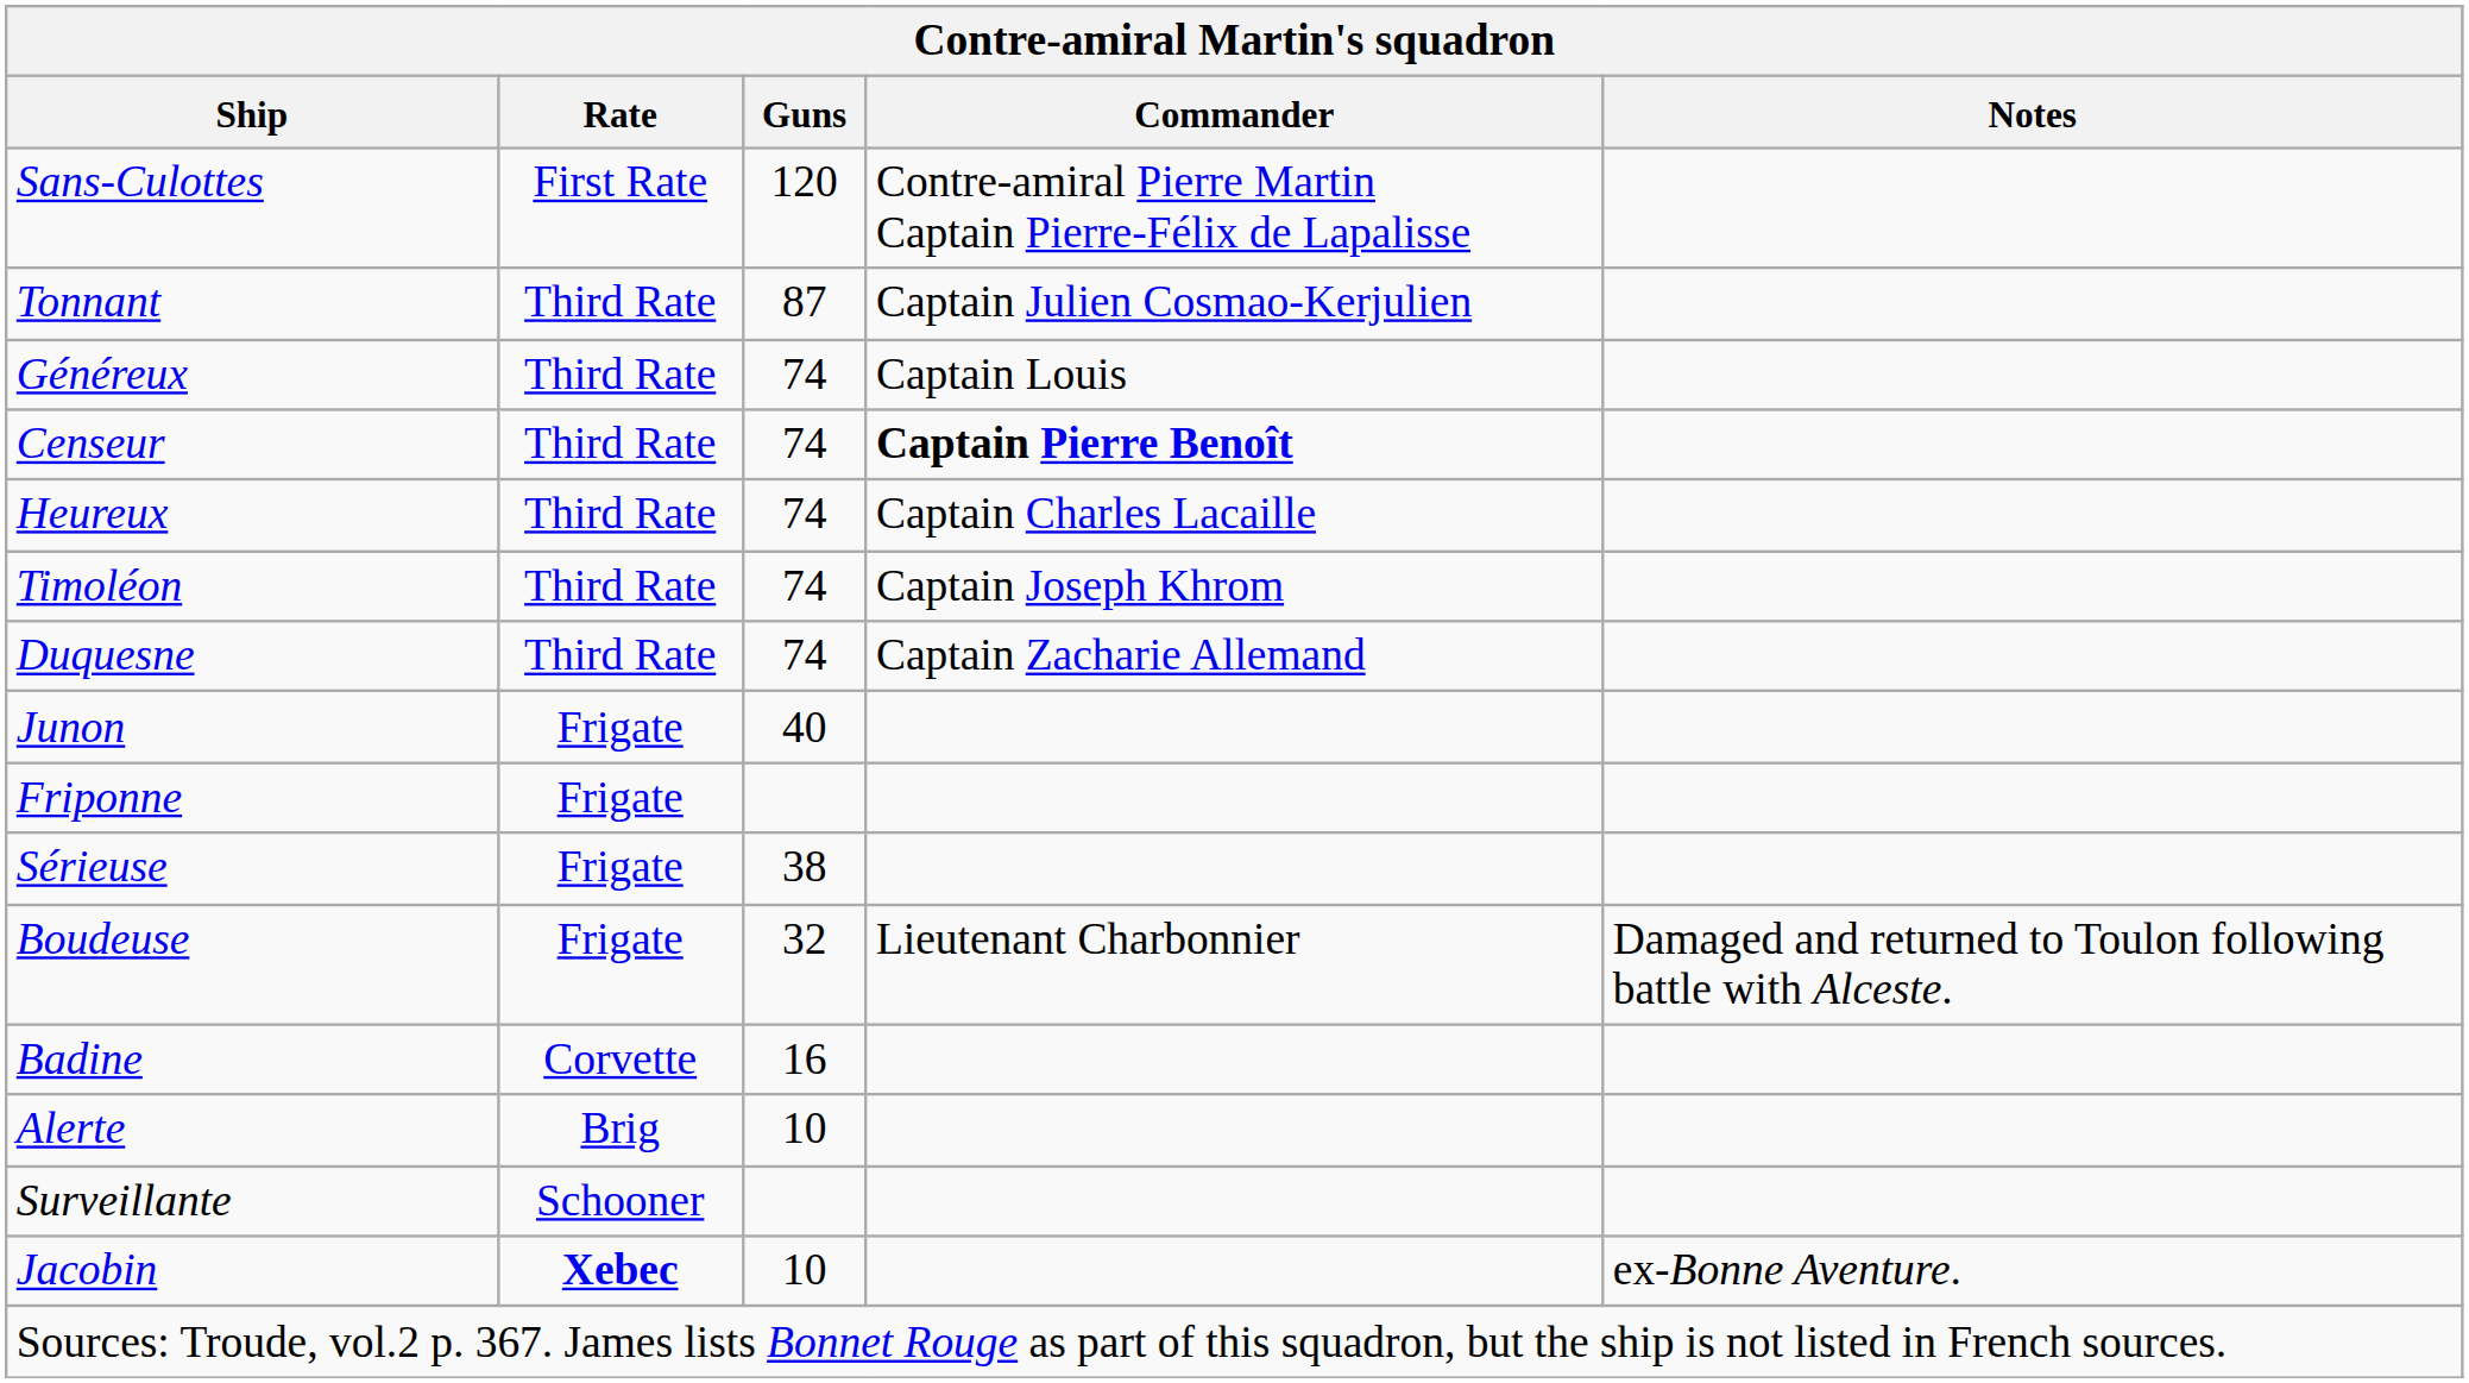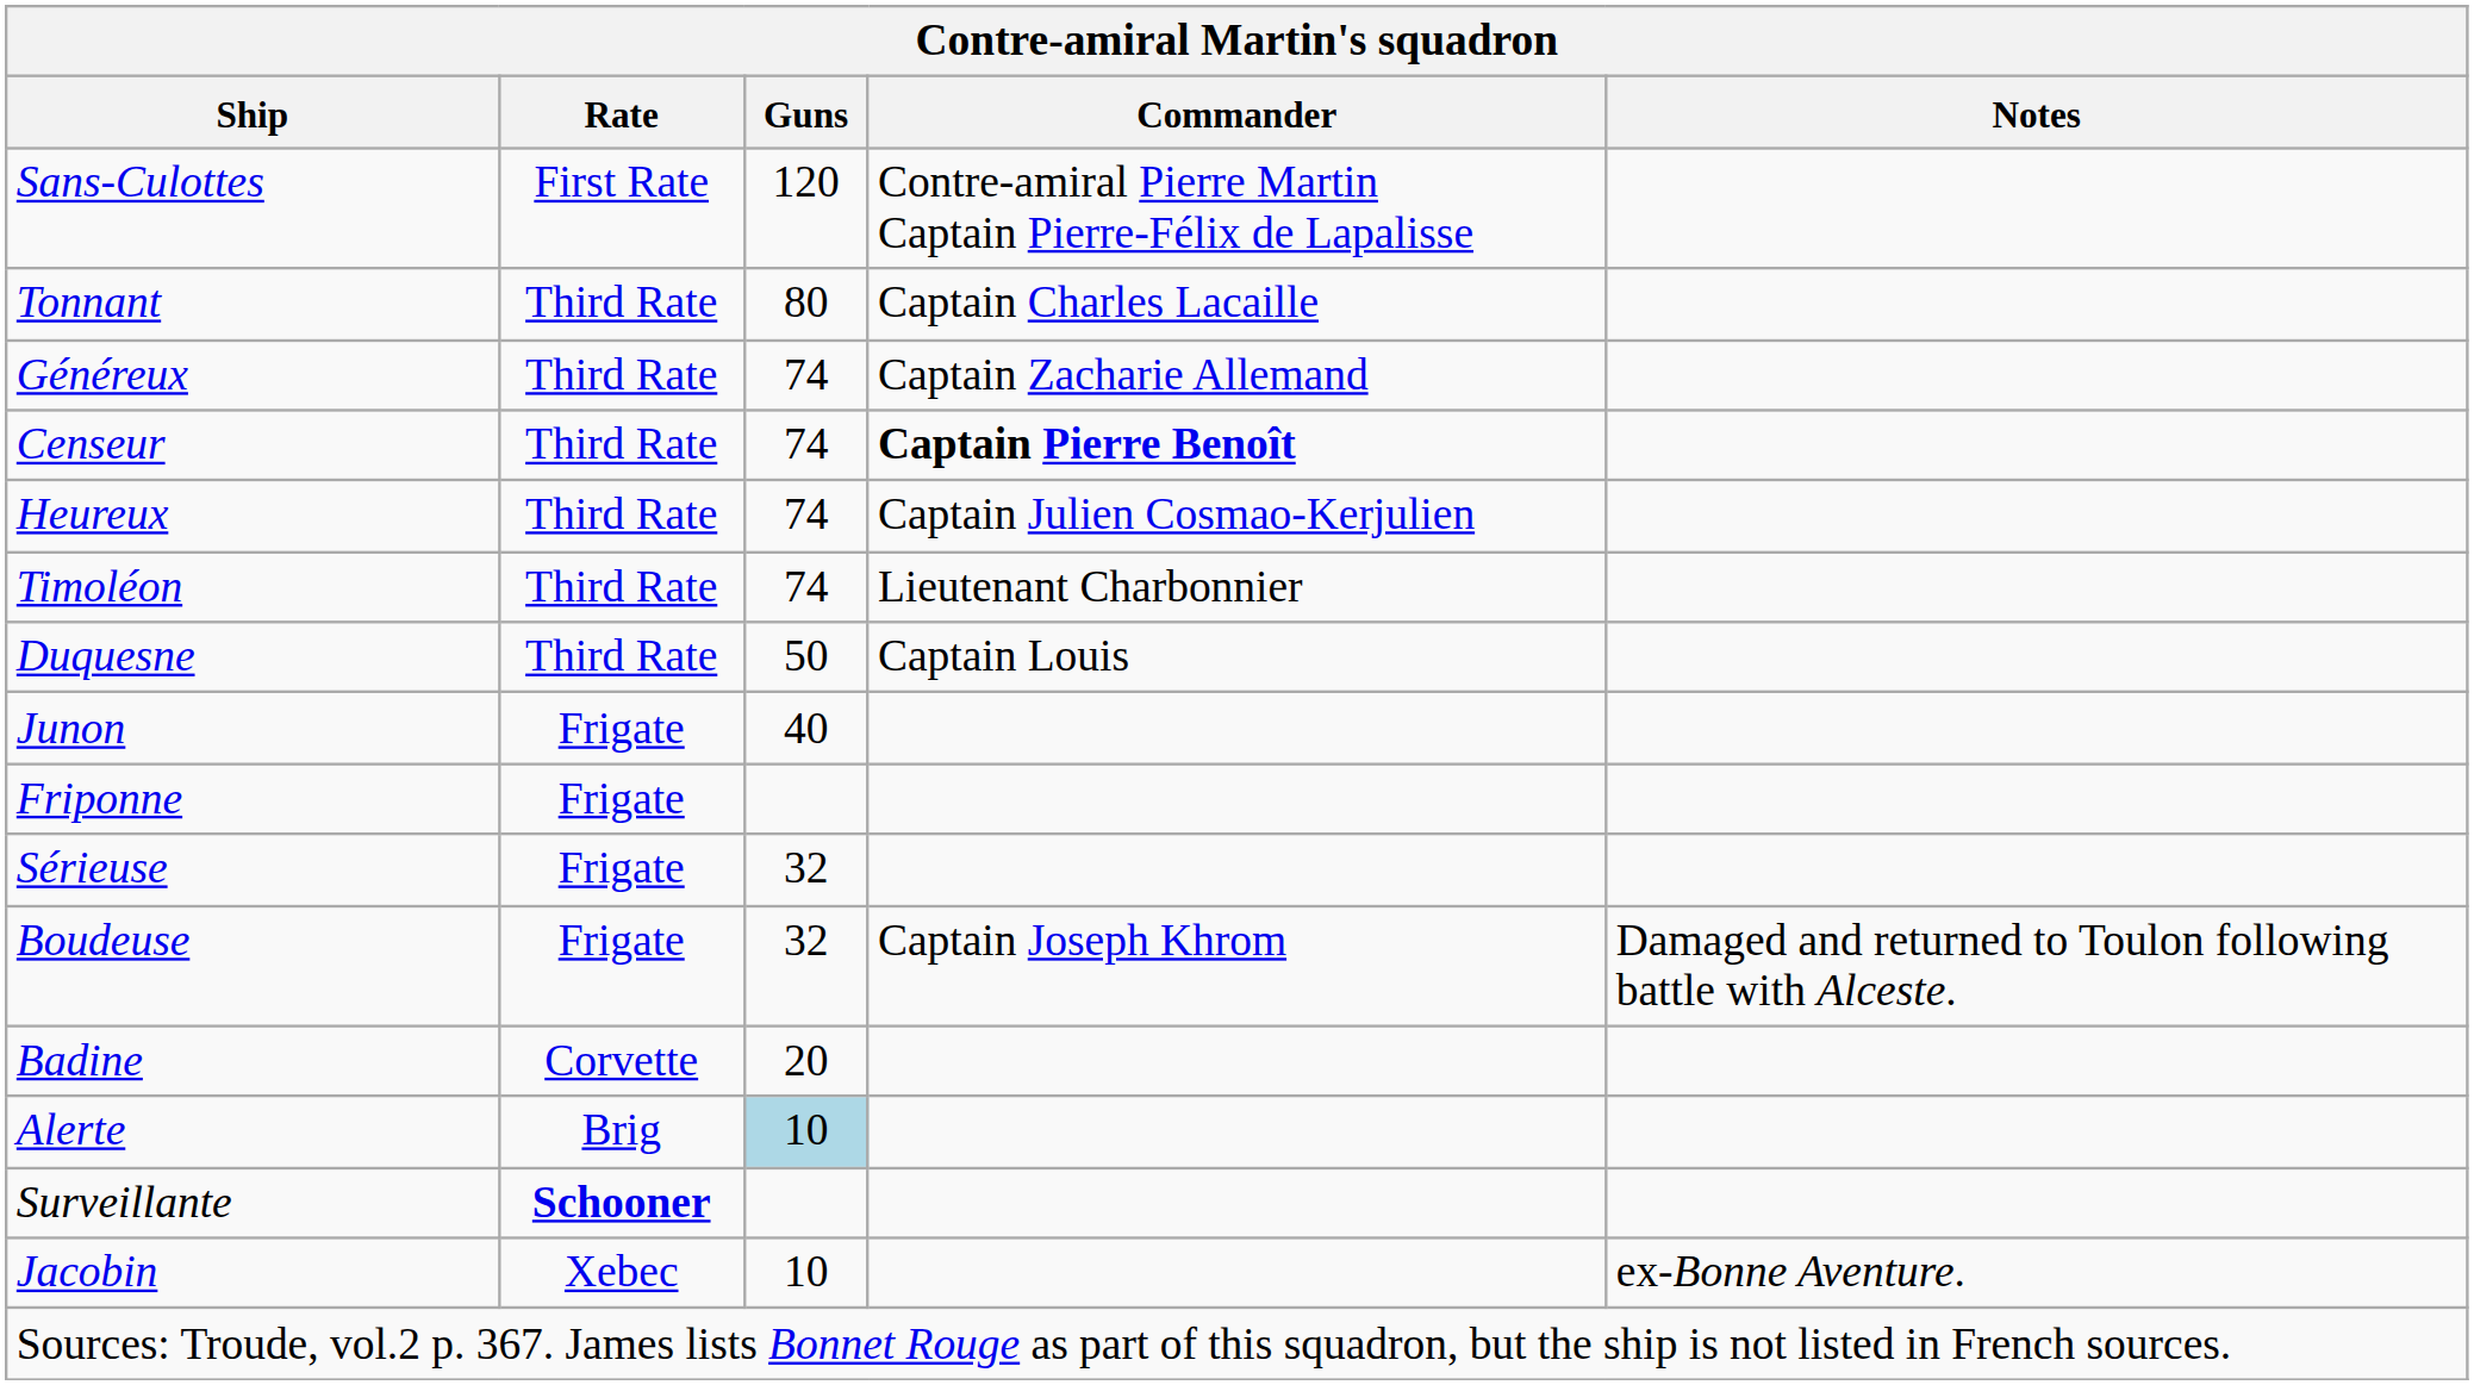 <table class="wikitable" width=100%>
 <tr valign="top">
 <th colspan="11" bgcolor="white">Contre-amiral Martin's squadron</th>
 </tr>
 <tr valign="top"|- valign="top">
 <th width=20%; align= center><small> Ship </small></th>
 <th width=10%; align= center><small> Rate </small></th>
 <th width=5%; align= center><small> Guns </small></th>
 <th width=30%; align= center><small> Commander </small></th>
 <th width=35%; align= center><small>Notes</small></th>
 </tr>
 <tr valign="top">
 <td align= left><em><a href='#'>Sans-Culottes</a></em></td>
 <td align= center><a href='#'>First Rate</a></td>
 <td align= center>120</td>
 <td align= left>Contre-amiral <a href='#'>Pierre Martin</a><br>Captain <a href='#'>Pierre-Félix de Lapalisse</a></td>
 <td align= left></td>
 </tr>
 <tr style="vertical-align:top;">
 <td align= left><a href='#'><em>Tonnant</em></a></td>
 <td align= center><a href='#'>Third Rate</a></td>
-<td align= center>87</td>
-<td align= left>Captain <a href='#'>Julien Cosmao-Kerjulien</a></td>
+<td align= center>80</td>
+<td align= left>Captain <a href='#'>Charles Lacaille</a></td>
 <td align= left></td>
 </tr>
 <tr style="vertical-align:top;">
 <td align= left><a href='#'><em>Généreux</em></a></td>
 <td align= center><a href='#'>Third Rate</a></td>
 <td align= center>74</td>
-<td align= left>Captain Louis</td>
+<td align= left>Captain <a href='#'>Zacharie Allemand</a></td>
 <td align= left></td>
 </tr>
 <tr style="vertical-align:top;">
 <td align= left><a href='#'><em>Censeur</em></a></td>
 <td align= center><a href='#'>Third Rate</a></td>
 <td align= center>74</td>
 <td align= left><strong>Captain <a href='#'>Pierre Benoît</a></strong></td>
 <td align= left></td>
 </tr>
 <tr style="vertical-align:top;">
 <td align= left><a href='#'><em>Heureux</em></a></td>
 <td align= center><a href='#'>Third Rate</a></td>
 <td align= center>74</td>
-<td align= left>Captain <a href='#'>Charles Lacaille</a></td>
+<td align= left>Captain <a href='#'>Julien Cosmao-Kerjulien</a></td>
 <td align= left></td>
 </tr>
 <tr style="vertical-align:top;">
 <td align= left><a href='#'><em>Timoléon</em></a></td>
 <td align= center><a href='#'>Third Rate</a></td>
 <td align= center>74</td>
-<td align= left>Captain <a href='#'>Joseph Khrom</a></td>
+<td align= left>Lieutenant Charbonnier</td>
 <td align= left></td>
 </tr>
 <tr style="vertical-align:top;">
 <td align= left><a href='#'><em>Duquesne</em></a></td>
 <td align= center><a href='#'>Third Rate</a></td>
-<td align= center>74</td>
-<td align= left>Captain <a href='#'>Zacharie Allemand</a></td>
+<td align= center>50</td>
+<td align= left>Captain Louis</td>
 <td align= left></td>
 </tr>
 <tr style="vertical-align:top;">
 <td align= left><a href='#'><em>Junon</em></a></td>
 <td align= center><a href='#'>Frigate</a></td>
 <td align= center>40</td>
 <td align= left></td>
 <td align= left></td>
 </tr>
 <tr style="vertical-align:top;">
 <td align= left><a href='#'><em>Friponne</em></a></td>
 <td align= center><a href='#'>Frigate</a></td>
 <td align= center></td>
 <td align= left></td>
 <td align= left></td>
 </tr>
 <tr style="vertical-align:top;">
 <td align= left><a href='#'><em>Sérieuse</em></a></td>
 <td align= center><a href='#'>Frigate</a></td>
-<td align= center>38</td>
+<td align= center>32</td>
 <td align= left></td>
 <td align= left></td>
 </tr>
 <tr style="vertical-align:top;">
 <td align= left><a href='#'><em>Boudeuse</em></a></td>
 <td align= center><a href='#'>Frigate</a></td>
 <td align= center>32</td>
-<td align= left>Lieutenant Charbonnier</td>
+<td align= left>Captain <a href='#'>Joseph Khrom</a></td>
 <td align= left>Damaged and returned to Toulon following battle with <em>Alceste</em>.</td>
 </tr>
 <tr style="vertical-align:top;">
 <td align= left><a href='#'><em>Badine</em></a></td>
 <td align= center><a href='#'>Corvette</a></td>
-<td align= center>16</td>
+<td align= center>20</td>
 <td align= left></td>
 <td align= left></td>
 </tr>
 <tr style="vertical-align:top;">
 <td align= left><a href='#'><em>Alerte</em></a></td>
 <td align= center><a href='#'>Brig</a></td>
-<td align= center>10</td>
+<td align= center style="background: lightblue;">10</td>
 <td align= left></td>
 <td align= left></td>
 </tr>
 <tr style="vertical-align:top;">
 <td align= left><em>Surveillante</em></td>
-<td align= center><a href='#'>Schooner</a></td>
+<td align= center><strong><a href='#'>Schooner</a></strong></td>
 <td align= center></td>
 <td align= left></td>
 <td align= left></td>
 </tr>
 <tr style="vertical-align:top;">
 <td align= left><a href='#'><em>Jacobin</em></a></td>
-<td align= center><strong><a href='#'>Xebec</a></strong></td>
+<td align= center><a href='#'>Xebec</a></td>
 <td align= center>10</td>
 <td align= left></td>
 <td align= left>ex-<em>Bonne Aventure</em>.</td>
 </tr>
 <tr style="vertical-align:top;">
 <td colspan="11" align="left">Sources: Troude, vol.2  p. 367. James lists <a href='#'><em>Bonnet Rouge</em></a> as part of this squadron, but the ship is not listed in French sources.</td>
 </tr>
 <tr>
 </tr>
 </table>
